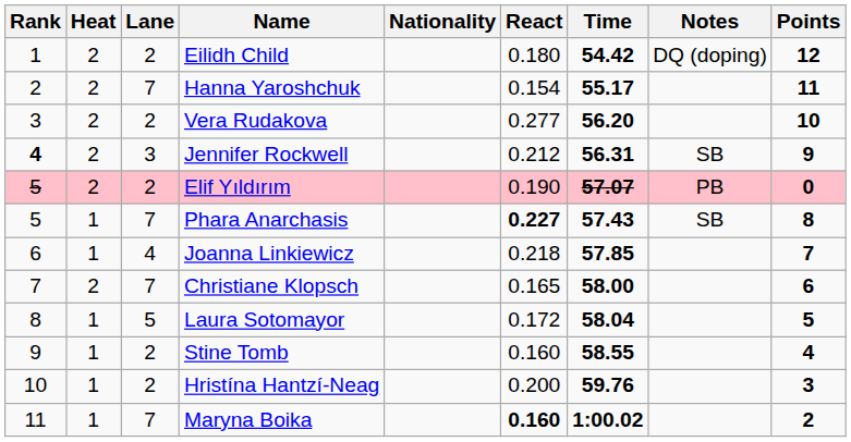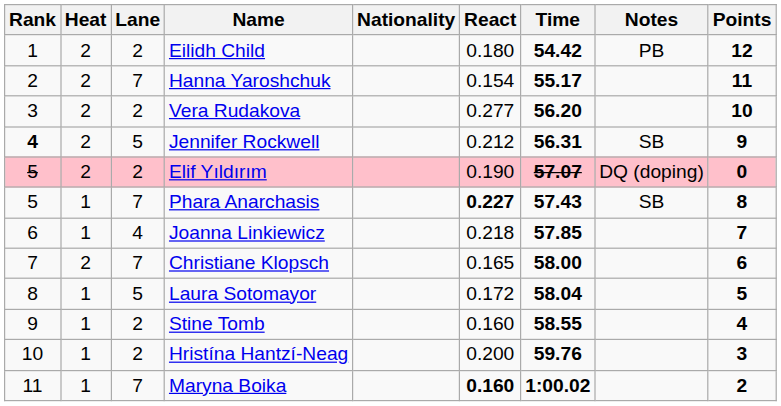 <table class="wikitable sortable" style="text-align:center">
 <tr>
 <th>Rank</th>
 <th>Heat</th>
 <th>Lane</th>
 <th>Name</th>
 <th>Nationality</th>
 <th>React</th>
 <th>Time</th>
 <th>Notes</th>
 <th>Points</th>
 </tr>
 <tr>
 <td>1</td>
 <td>2</td>
 <td>2</td>
 <td align=left><a href='#'>Eilidh Child</a></td>
 <td align=left></td>
 <td>0.180</td>
 <td><strong>54.42</strong></td>
-<td>DQ (doping)</td>
+<td>PB</td>
 <td><strong>12</strong></td>
 </tr>
 <tr>
 <td>2</td>
 <td>2</td>
 <td>7</td>
 <td align=left><a href='#'>Hanna Yaroshchuk</a></td>
 <td align=left></td>
 <td>0.154</td>
 <td><strong>55.17</strong></td>
 <td></td>
 <td><strong>11</strong></td>
 </tr>
 <tr>
 <td>3</td>
 <td>2</td>
 <td>2</td>
 <td align=left><a href='#'>Vera Rudakova</a></td>
 <td align=left></td>
 <td>0.277</td>
 <td><strong>56.20</strong></td>
 <td></td>
 <td><strong>10</strong></td>
 </tr>
 <tr>
 <td><strong>4</strong></td>
 <td>2</td>
-<td>3</td>
+<td>5</td>
 <td align=left><a href='#'>Jennifer Rockwell</a></td>
 <td align=left></td>
 <td>0.212</td>
 <td><strong>56.31</strong></td>
 <td>SB</td>
 <td><strong>9</strong></td>
 </tr>
 <tr bgcolor=pink>
 <td><s>5 </s></td>
 <td>2</td>
 <td>2</td>
 <td align=left><a href='#'>Elif Yıldırım</a></td>
 <td align=left></td>
 <td>0.190</td>
 <td><s><strong>57.07</strong> </s></td>
-<td>PB</td>
+<td>DQ (doping)</td>
 <td><strong>0</strong></td>
 </tr>
 <tr>
 <td>5</td>
 <td>1</td>
 <td>7</td>
 <td align=left><a href='#'>Phara Anarchasis</a></td>
 <td align=left></td>
 <td><strong>0.227</strong></td>
 <td><strong>57.43</strong></td>
 <td>SB</td>
 <td><strong>8</strong></td>
 </tr>
 <tr>
 <td>6</td>
 <td>1</td>
 <td>4</td>
 <td align=left><a href='#'>Joanna Linkiewicz</a></td>
 <td align=left></td>
 <td>0.218</td>
 <td><strong>57.85</strong></td>
 <td></td>
 <td><strong>7</strong></td>
 </tr>
 <tr>
 <td>7</td>
 <td>2</td>
 <td>7</td>
 <td align=left><a href='#'>Christiane Klopsch</a></td>
 <td align=left></td>
 <td>0.165</td>
 <td><strong>58.00</strong></td>
 <td></td>
 <td><strong>6</strong></td>
 </tr>
 <tr>
 <td>8</td>
 <td>1</td>
 <td>5</td>
 <td align=left><a href='#'>Laura Sotomayor</a></td>
 <td align=left></td>
 <td>0.172</td>
 <td><strong>58.04</strong></td>
 <td></td>
 <td><strong>5</strong></td>
 </tr>
 <tr>
 <td>9</td>
 <td>1</td>
 <td>2</td>
 <td align=left><a href='#'>Stine Tomb</a></td>
 <td align=left></td>
 <td>0.160</td>
 <td><strong>58.55</strong></td>
 <td></td>
 <td><strong>4</strong></td>
 </tr>
 <tr>
 <td>10</td>
 <td>1</td>
 <td>2</td>
 <td align=left><a href='#'>Hristína Hantzí-Neag</a></td>
 <td align=left></td>
 <td>0.200</td>
 <td><strong>59.76</strong></td>
 <td></td>
 <td><strong>3</strong></td>
 </tr>
 <tr>
 <td>11</td>
 <td>1</td>
 <td>7</td>
 <td align=left><a href='#'>Maryna Boika</a></td>
 <td align=left></td>
 <td><strong>0.160</strong></td>
 <td><strong>1:00.02</strong></td>
 <td></td>
 <td><strong>2</strong></td>
 </tr>
 </table>
